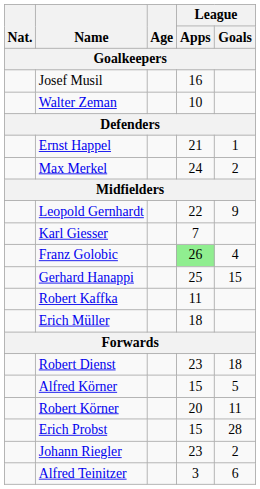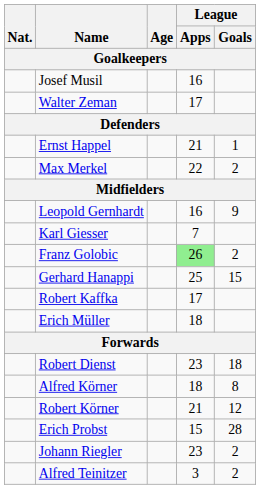 <table class="wikitable" style="text-align:center">
 <tr>
 <th rowspan="2" valign="bottom">Nat.</th>
 <th rowspan="2" valign="bottom">Name</th>
 <th rowspan="2" valign="bottom">Age</th>
 <th colspan="2" width="85">League</th>
 </tr>
 <tr>
 <th>Apps</th>
 <th>Goals</th>
 </tr>
 <tr>
 <th colspan=20>Goalkeepers</th>
 </tr>
 <tr>
 <td></td>
 <td align="left">Josef Musil</td>
 <td></td>
 <td>16</td>
 <td></td>
 </tr>
 <tr>
 <td></td>
 <td align="left"><a href='#'>Walter Zeman</a></td>
 <td></td>
-<td>10</td>
+<td>17</td>
 <td></td>
 </tr>
 <tr>
 <th colspan=20>Defenders</th>
 </tr>
 <tr>
 <td></td>
 <td align="left"><a href='#'>Ernst Happel</a></td>
 <td></td>
 <td>21</td>
 <td>1</td>
 </tr>
 <tr>
 <td></td>
 <td align="left"><a href='#'>Max Merkel</a></td>
 <td></td>
-<td>24</td>
+<td>22</td>
 <td>2</td>
 </tr>
 <tr>
 <th colspan=20>Midfielders</th>
 </tr>
 <tr>
 <td></td>
 <td align="left"><a href='#'>Leopold Gernhardt</a></td>
 <td></td>
-<td>22</td>
+<td>16</td>
 <td>9</td>
 </tr>
 <tr>
 <td></td>
 <td align="left"><a href='#'>Karl Giesser</a></td>
 <td></td>
 <td>7</td>
 <td></td>
 </tr>
 <tr>
 <td></td>
 <td align="left"><a href='#'>Franz Golobic</a></td>
 <td></td>
 <td style="background: lightgreen;">26</td>
-<td>4</td>
+<td>2</td>
 </tr>
 <tr>
 <td></td>
 <td align="left"><a href='#'>Gerhard Hanappi</a></td>
 <td></td>
 <td>25</td>
 <td>15</td>
 </tr>
 <tr>
 <td></td>
 <td align="left"><a href='#'>Robert Kaffka</a></td>
 <td></td>
-<td>11</td>
+<td>17</td>
 <td></td>
 </tr>
 <tr>
 <td></td>
 <td align="left"><a href='#'>Erich Müller</a></td>
 <td></td>
 <td>18</td>
 <td></td>
 </tr>
 <tr>
 <th colspan=20>Forwards</th>
 </tr>
 <tr>
 <td></td>
 <td align="left"><a href='#'>Robert Dienst</a></td>
 <td></td>
 <td>23</td>
 <td>18</td>
 </tr>
 <tr>
 <td></td>
 <td align="left"><a href='#'>Alfred Körner</a></td>
 <td></td>
-<td>15</td>
-<td>5</td>
+<td>18</td>
+<td>8</td>
 </tr>
 <tr>
 <td></td>
 <td align="left"><a href='#'>Robert Körner</a></td>
 <td></td>
-<td>20</td>
-<td>11</td>
+<td>21</td>
+<td>12</td>
 </tr>
 <tr>
 <td></td>
 <td align="left"><a href='#'>Erich Probst</a></td>
 <td></td>
 <td>15</td>
 <td>28</td>
 </tr>
 <tr>
 <td></td>
 <td align="left"><a href='#'>Johann Riegler</a></td>
 <td></td>
 <td>23</td>
 <td>2</td>
 </tr>
 <tr>
 <td></td>
 <td align="left"><a href='#'>Alfred Teinitzer</a></td>
 <td></td>
 <td>3</td>
-<td>6</td>
+<td>2</td>
 </tr>
 </table>
